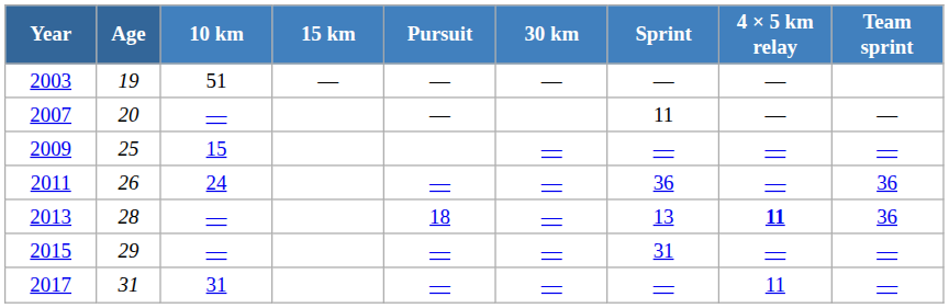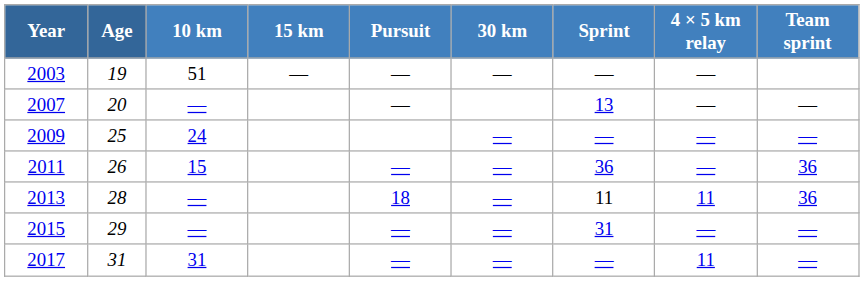 <table class="wikitable" style="font-size:95%; text-align:center; border:grey solid 1px; border-collapse:collapse; background:#ffffff;">
 <tr>
 <th style="background-color:#369; color:white; width:60px;"> Year </th>
 <th style="background-color:#369; color:white; width:40px;"> Age </th>
 <th style="background-color:#4180be; color:white; width:75px;"> 10 km </th>
 <th style="background-color:#4180be; color:white; width:75px;"> 15 km </th>
 <th style="background-color:#4180be; color:white; width:75px;"> Pursuit </th>
 <th style="background-color:#4180be; color:white; width:75px;"> 30 km </th>
 <th style="background-color:#4180be; color:white; width:75px;"> Sprint </th>
 <th style="background-color:#4180be; color:white; width:75px;"> 4 × 5 km <br> relay </th>
 <th style="background-color:#4180be; color:white; width:75px;"> Team <br> sprint </th>
 </tr>
 <tr>
 <td><a href='#'>2003</a></td>
 <td><em>19</em></td>
 <td>51</td>
 <td>—</td>
 <td>—</td>
 <td>—</td>
 <td>—</td>
 <td>—</td>
 <td></td>
 </tr>
 <tr>
 <td><a href='#'>2007</a></td>
 <td><em>20</em></td>
 <td><a href='#'>—</a></td>
 <td></td>
 <td>—</td>
 <td></td>
-<td>11</td>
+<td><a href='#'>13</a></td>
 <td>—</td>
 <td>—</td>
 </tr>
 <tr>
 <td><a href='#'>2009</a></td>
 <td><em>25</em></td>
-<td><a href='#'>15</a></td>
+<td><a href='#'>24</a></td>
 <td></td>
 <td><a href='#'></a></td>
 <td><a href='#'>—</a></td>
 <td><a href='#'>—</a></td>
 <td><a href='#'>—</a></td>
 <td><a href='#'>—</a></td>
 </tr>
 <tr>
 <td><a href='#'>2011</a></td>
 <td><em>26</em></td>
-<td><a href='#'>24</a></td>
+<td><a href='#'>15</a></td>
 <td></td>
 <td><a href='#'>—</a></td>
 <td><a href='#'>—</a></td>
 <td><a href='#'>36</a></td>
 <td><a href='#'>—</a></td>
 <td><a href='#'>36</a></td>
 </tr>
 <tr>
 <td><a href='#'>2013</a></td>
 <td><em>28</em></td>
 <td><a href='#'>—</a></td>
 <td></td>
 <td><a href='#'>18</a></td>
 <td><a href='#'>—</a></td>
-<td><a href='#'>13</a></td>
-<td><strong><a href='#'>11</a></strong></td>
+<td>11</td>
+<td><a href='#'>11</a></td>
 <td><a href='#'>36</a></td>
 </tr>
 <tr>
 <td><a href='#'>2015</a></td>
 <td><em>29</em></td>
 <td><a href='#'>—</a></td>
 <td></td>
 <td><a href='#'>—</a></td>
 <td><a href='#'>—</a></td>
 <td><a href='#'>31</a></td>
 <td><a href='#'>—</a></td>
 <td><a href='#'>—</a></td>
 </tr>
 <tr>
 <td><a href='#'>2017</a></td>
 <td><em>31</em></td>
 <td><a href='#'>31</a></td>
 <td></td>
 <td><a href='#'>—</a></td>
 <td><a href='#'>—</a></td>
 <td><a href='#'>—</a></td>
 <td><a href='#'>11</a></td>
 <td><a href='#'>—</a></td>
 </tr>
 </table>
